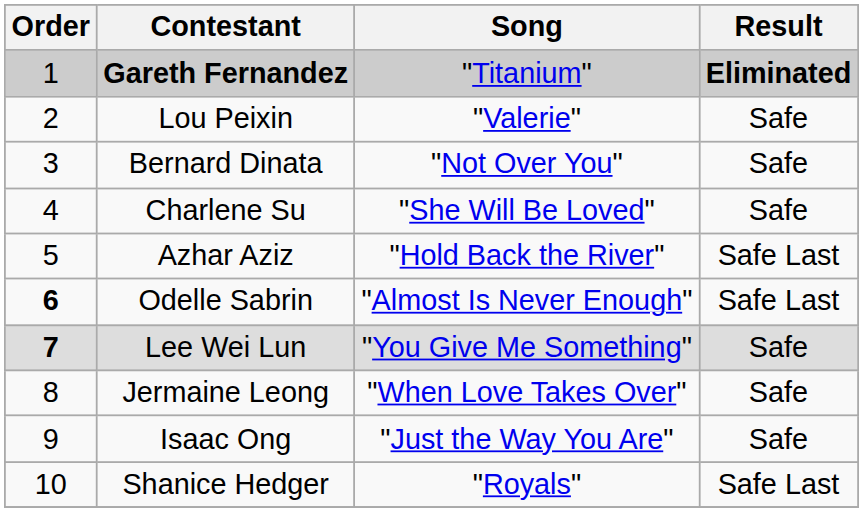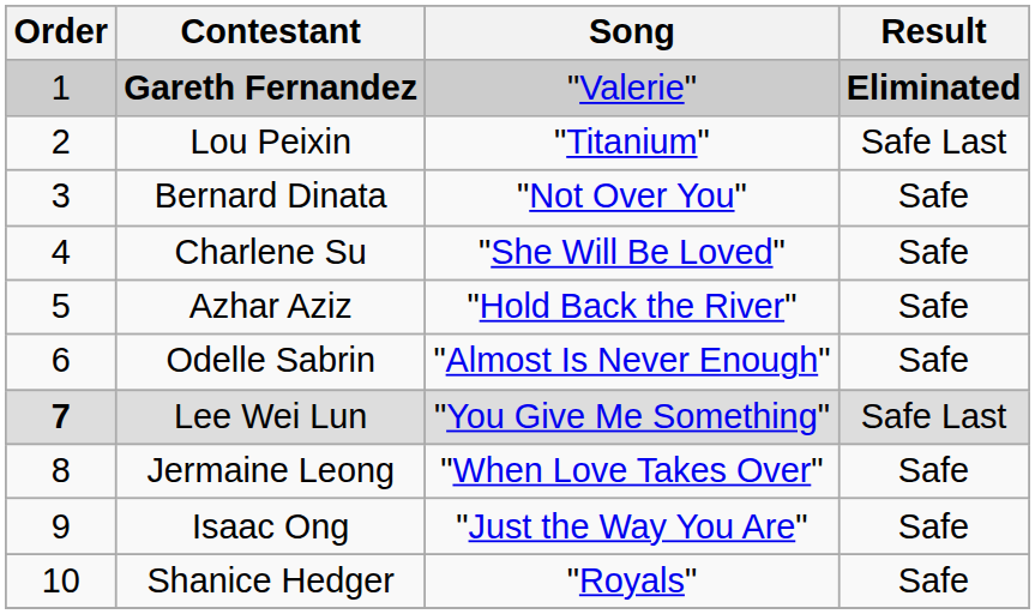 <table class="wikitable plainrowheaders" style="text-align:center;">
 <tr>
 <th scope="col">Order</th>
 <th scope="col">Contestant</th>
 <th scope="col">Song</th>
 <th scope="col">Result</th>
 </tr>
 <tr style="background:#ccc;">
 <td scope="row">1</td>
 <td><strong>Gareth Fernandez</strong></td>
-<td>"<a href='#'>Titanium</a>"</td>
+<td>"<a href='#'>Valerie</a>"</td>
 <td><strong>Eliminated</strong></td>
 </tr>
 <tr>
 <td scope="row">2</td>
 <td>Lou Peixin</td>
-<td>"<a href='#'>Valerie</a>"</td>
-<td>Safe</td>
+<td>"<a href='#'>Titanium</a>"</td>
+<td>Safe Last</td>
 </tr>
 <tr>
 <td scope="row">3</td>
 <td>Bernard Dinata</td>
 <td>"<a href='#'>Not Over You</a>"</td>
 <td>Safe</td>
 </tr>
 <tr>
 <td scope="row">4</td>
 <td>Charlene Su</td>
 <td>"<a href='#'>She Will Be Loved</a>"</td>
 <td>Safe</td>
 </tr>
 <tr>
 <td scope="row">5</td>
 <td>Azhar Aziz</td>
 <td>"<a href='#'>Hold Back the River</a>"</td>
-<td>Safe Last</td>
+<td>Safe</td>
 </tr>
 <tr>
-<td scope="row"><strong>6</strong></td>
+<td scope="row">6</td>
 <td>Odelle Sabrin</td>
 <td>"<a href='#'>Almost Is Never Enough</a>"</td>
-<td>Safe Last</td>
+<td>Safe</td>
 </tr>
 <tr style="background:#ddd;">
 <td scope="row"><strong>7</strong></td>
 <td>Lee Wei Lun</td>
 <td>"<a href='#'>You Give Me Something</a>"</td>
-<td>Safe</td>
+<td>Safe Last</td>
 </tr>
 <tr>
 <td scope="row">8</td>
 <td>Jermaine Leong</td>
 <td>"<a href='#'>When Love Takes Over</a>"</td>
 <td>Safe</td>
 </tr>
 <tr>
 <td scope="row">9</td>
 <td>Isaac Ong</td>
 <td>"<a href='#'>Just the Way You Are</a>"</td>
 <td>Safe</td>
 </tr>
 <tr>
 <td scope="row">10</td>
 <td>Shanice Hedger</td>
 <td>"<a href='#'>Royals</a>"</td>
-<td>Safe Last</td>
+<td>Safe</td>
 </tr>
 <tr>
 </tr>
 </table>
